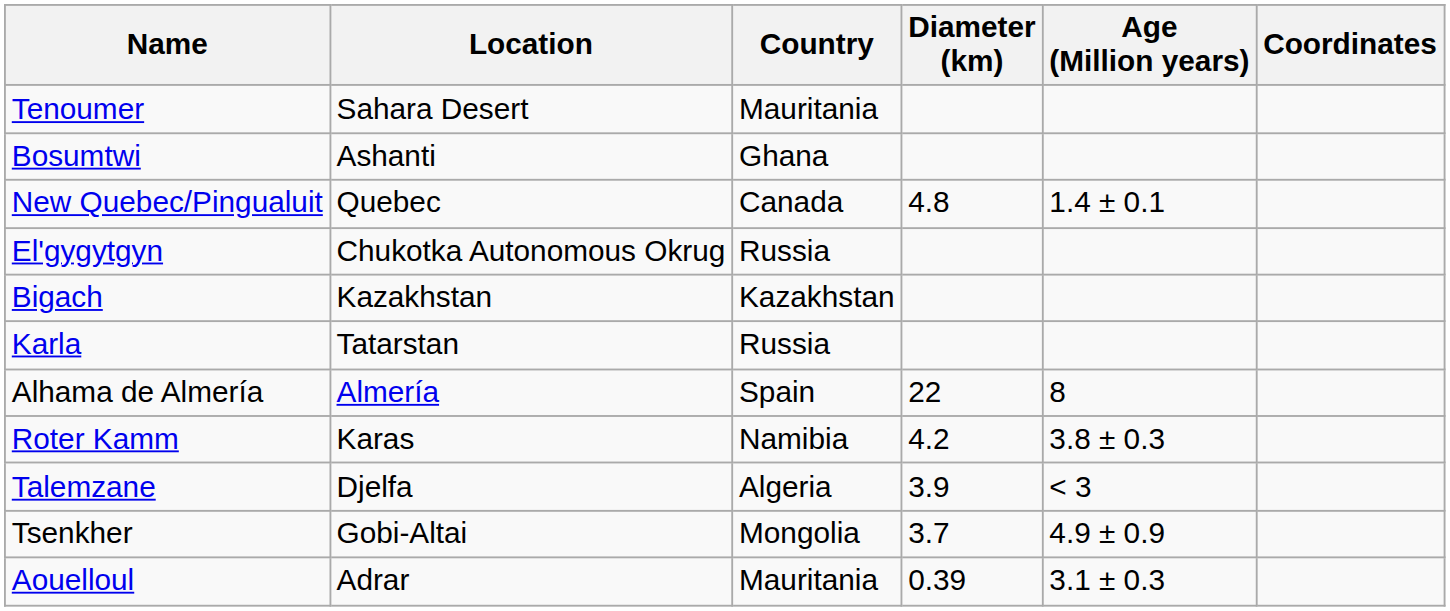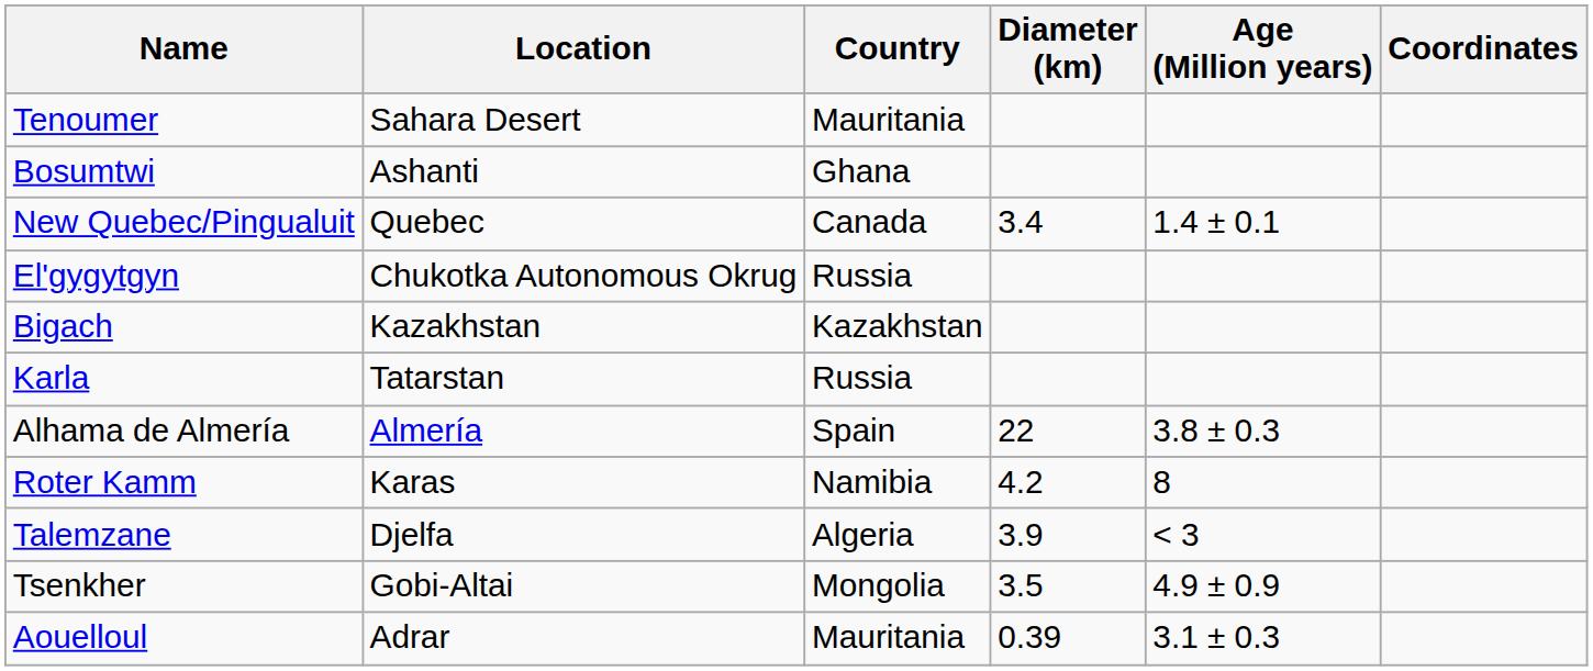 <table class="wikitable sortable">
 <tr>
 <th>Name</th>
 <th>Location</th>
 <th>Country</th>
 <th>Diameter<br>(km)</th>
 <th>Age<br>(Million years)</th>
 <th>Coordinates</th>
 </tr>
 <tr>
 <td><a href='#'>Tenoumer</a></td>
 <td>Sahara Desert</td>
 <td>Mauritania</td>
 <td></td>
 <td></td>
 <td style="text-align:right"></td>
 </tr>
 <tr>
 <td><a href='#'>Bosumtwi</a></td>
 <td>Ashanti</td>
 <td>Ghana</td>
 <td></td>
 <td></td>
 <td style="text-align:right"></td>
 </tr>
 <tr>
 <td><a href='#'>New Quebec/Pingualuit</a></td>
 <td>Quebec</td>
 <td>Canada</td>
-<td>4.8</td>
+<td>3.4</td>
 <td>1.4 ± 0.1</td>
 <td style="text-align:right"></td>
 </tr>
 <tr>
 <td><a href='#'>El'gygytgyn</a></td>
 <td>Chukotka Autonomous Okrug</td>
 <td>Russia</td>
 <td></td>
 <td></td>
 <td style="text-align:right"></td>
 </tr>
 <tr>
 <td><a href='#'>Bigach</a></td>
 <td>Kazakhstan</td>
 <td>Kazakhstan</td>
 <td></td>
 <td></td>
 <td style="text-align:right"></td>
 </tr>
 <tr>
 <td><a href='#'>Karla</a></td>
 <td>Tatarstan</td>
 <td>Russia</td>
 <td></td>
 <td></td>
 <td style="text-align:right"></td>
 </tr>
 <tr>
 <td>Alhama de Almería</td>
 <td><a href='#'>Almería</a></td>
 <td>Spain</td>
 <td>22</td>
-<td>8</td>
+<td>3.8 ± 0.3</td>
 <td style="text-align:right"></td>
 </tr>
 <tr>
 <td><a href='#'>Roter Kamm</a></td>
 <td>Karas</td>
 <td>Namibia</td>
 <td>4.2</td>
-<td>3.8 ± 0.3</td>
+<td>8</td>
 <td style="text-align:right"></td>
 </tr>
 <tr>
 <td><a href='#'>Talemzane</a></td>
 <td>Djelfa</td>
 <td>Algeria</td>
 <td>3.9</td>
 <td>< 3</td>
 <td style="text-align:right"></td>
 </tr>
 <tr>
 <td>Tsenkher</td>
 <td>Gobi-Altai</td>
 <td>Mongolia</td>
-<td>3.7</td>
+<td>3.5</td>
 <td>4.9 ± 0.9</td>
 <td style="text-align:right"></td>
 </tr>
 <tr>
 <td><a href='#'>Aouelloul</a></td>
 <td>Adrar</td>
 <td>Mauritania</td>
 <td>0.39</td>
 <td>3.1 ± 0.3</td>
 <td></td>
 </tr>
 </table>
